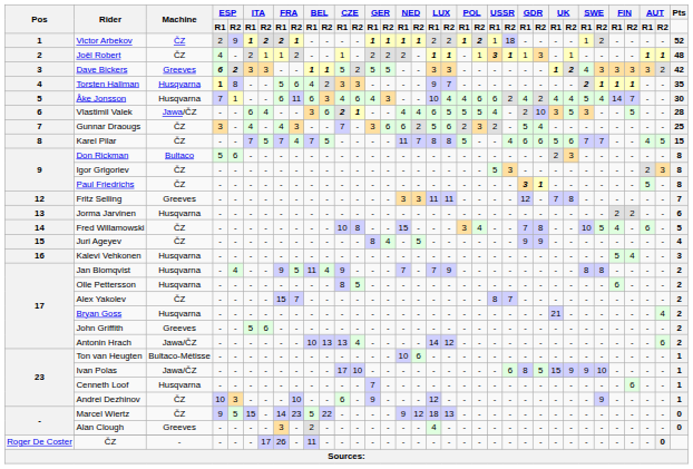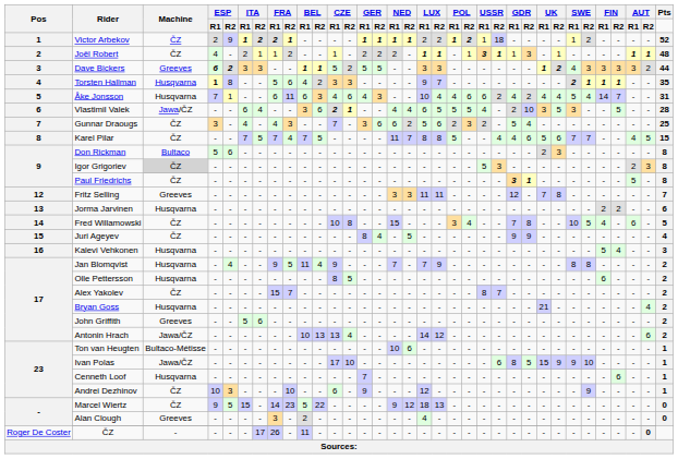 <table class="wikitable" style="text-align:center; font-size:80%">
 <tr>
 <th valign="middle" rowspan=2>Pos</th>
 <th valign="middle" rowspan=2>Rider</th>
 <th valign="middle" rowspan=2>Machine</th>
 <th colspan=2><a href='#'>ESP</a><br></th>
 <th colspan=2><a href='#'>ITA</a><br></th>
 <th colspan=2><a href='#'>FRA</a><br></th>
 <th colspan=2><a href='#'>BEL</a><br></th>
 <th colspan=2><a href='#'>CZE</a><br></th>
 <th colspan=2><a href='#'>GER</a><br></th>
 <th colspan=2><a href='#'>NED</a><br></th>
 <th colspan=2><a href='#'>LUX</a><br></th>
 <th colspan=2><a href='#'>POL</a><br></th>
 <th colspan=2><a href='#'>USSR</a><br></th>
 <th colspan=2><a href='#'>GDR</a><br></th>
 <th colspan=2><a href='#'>UK</a><br></th>
 <th colspan=2><a href='#'>SWE</a><br></th>
 <th colspan=2><a href='#'>FIN</a><br></th>
 <th colspan=2><a href='#'>AUT</a><br></th>
 <th valign="middle">Pts</th>
 </tr>
 <tr>
 <th>R1</th>
 <th>R2</th>
 <th>R1</th>
 <th>R2</th>
 <th>R1</th>
 <th>R2</th>
 <th>R1</th>
 <th>R2</th>
 <th>R1</th>
 <th>R2</th>
 <th>R1</th>
 <th>R2</th>
 <th>R1</th>
 <th>R2</th>
 <th>R1</th>
 <th>R2</th>
 <th>R1</th>
 <th>R2</th>
 <th>R1</th>
 <th>R2</th>
 <th>R1</th>
 <th>R2</th>
 <th>R1</th>
 <th>R2</th>
 <th>R1</th>
 <th>R2</th>
 <th>R1</th>
 <th>R2</th>
 <th>R1</th>
 <th>R2</th>
 </tr>
 <tr>
 <th>1</th>
 <td align=left> <a href='#'>Victor Arbekov</a></td>
 <td><a href='#'>ČZ</a></td>
 <td style="background:#dfdfdf;">2</td>
 <td style="background:#cfcfff;">9</td>
 <td style="background:#ffffbf;"><strong><em>1</em></strong></td>
 <td style="background:#dfdfdf;"><strong><em>2</em></strong></td>
 <td style="background:#dfdfdf;"><strong><em>2</em></strong></td>
 <td style="background:#ffffbf;"><strong><em>1</em></strong></td>
 <td>-</td>
 <td>-</td>
 <td>-</td>
 <td>-</td>
 <td style="background:#ffffbf;"><strong><em>1</em></strong></td>
 <td style="background:#ffffbf;"><strong><em>1</em></strong></td>
 <td style="background:#ffffbf;"><strong><em>1</em></strong></td>
 <td style="background:#ffffbf;"><strong><em>1</em></strong></td>
 <td style="background:#dfdfdf;">2</td>
 <td style="background:#dfdfdf;">2</td>
 <td style="background:#ffffbf;"><strong><em>1</em></strong></td>
 <td style="background:#dfdfdf;"><strong><em>2</em></strong></td>
 <td style="background:#ffffbf;">1</td>
 <td style="background:#cfcfff;">18</td>
 <td>-</td>
 <td>-</td>
 <td>-</td>
 <td>-</td>
 <td style="background:#ffffbf;">1</td>
 <td style="background:#dfdfdf;">2</td>
 <td>-</td>
 <td>-</td>
 <td>-</td>
 <td>-</td>
 <th>52</th>
 </tr>
 <tr>
 <th>2</th>
 <td align=left> <a href='#'>Joël Robert</a></td>
 <td>ČZ</td>
 <td style="background:#dfffdf;">4</td>
 <td>-</td>
 <td style="background:#dfdfdf;">2</td>
 <td style="background:#ffffbf;">1</td>
 <td style="background:#ffffbf;">1</td>
 <td style="background:#dfdfdf;">2</td>
 <td>-</td>
 <td>-</td>
 <td style="background:#ffffbf;">1</td>
 <td>-</td>
 <td style="background:#dfdfdf;">2</td>
 <td style="background:#dfdfdf;">2</td>
 <td style="background:#dfdfdf;">2</td>
 <td>-</td>
 <td style="background:#ffffbf;"><strong><em>1</em></strong></td>
 <td style="background:#ffffbf;"><strong><em>1</em></strong></td>
 <td>-</td>
 <td style="background:#ffffbf;">1</td>
 <td style="background:#ffdf9f;"><strong><em>3</em></strong></td>
 <td style="background:#ffffbf;"><strong><em>1</em></strong></td>
 <td style="background:#ffffbf;">1</td>
 <td style="background:#ffdf9f;">3</td>
 <td>-</td>
 <td style="background:#ffffbf;">1</td>
 <td>-</td>
 <td>-</td>
 <td>-</td>
 <td>-</td>
 <td style="background:#ffffbf;"><strong><em>1</em></strong></td>
 <td style="background:#ffffbf;"><strong><em>1</em></strong></td>
 <th>48</th>
 </tr>
 <tr>
 <th>3</th>
 <td align=left> <a href='#'>Dave Bickers</a></td>
 <td><a href='#'>Greeves</a></td>
 <td style="background:#dfffdf;"><strong><em>6</em></strong></td>
 <td style="background:#dfdfdf;"><strong><em>2</em></strong></td>
 <td style="background:#ffdf9f;">3</td>
 <td style="background:#ffdf9f;">3</td>
 <td>-</td>
 <td>-</td>
 <td style="background:#ffffbf;"><strong><em>1</em></strong></td>
 <td style="background:#ffffbf;"><strong><em>1</em></strong></td>
 <td style="background:#dfffdf;">5</td>
 <td style="background:#dfdfdf;">2</td>
 <td style="background:#dfffdf;">5</td>
 <td style="background:#dfffdf;">5</td>
 <td>-</td>
 <td>-</td>
 <td style="background:#ffdf9f;">3</td>
 <td style="background:#ffdf9f;">3</td>
 <td>-</td>
 <td>-</td>
 <td>-</td>
 <td>-</td>
 <td>-</td>
 <td>-</td>
 <td style="background:#ffffbf;"><strong><em>1</em></strong></td>
 <td style="background:#dfdfdf;"><strong><em>2</em></strong></td>
 <td style="background:#dfffdf;">4</td>
 <td style="background:#ffdf9f;">3</td>
 <td style="background:#ffdf9f;">3</td>
 <td style="background:#ffdf9f;">3</td>
 <td style="background:#ffdf9f;">3</td>
 <td style="background:#dfdfdf;">2</td>
-<th>42</th>
+<th>44</th>
 </tr>
 <tr>
 <th>4</th>
 <td align=left> <a href='#'>Torsten Hallman</a></td>
 <td><a href='#'>Husqvarna</a></td>
 <td style="background:#ffffbf;"><strong>1</strong></td>
 <td style="background:#cfcfff;">8</td>
 <td>-</td>
 <td>-</td>
 <td style="background:#dfffdf;">5</td>
 <td style="background:#dfffdf;">6</td>
 <td style="background:#dfffdf;">4</td>
 <td style="background:#dfdfdf;">2</td>
 <td style="background:#ffdf9f;">3</td>
 <td style="background:#ffdf9f;">3</td>
 <td>-</td>
 <td>-</td>
 <td>-</td>
 <td>-</td>
 <td style="background:#cfcfff;">9</td>
 <td style="background:#cfcfff;">7</td>
 <td>-</td>
 <td>-</td>
 <td>-</td>
 <td>-</td>
 <td>-</td>
 <td>-</td>
 <td>-</td>
 <td>-</td>
 <td style="background:#dfdfdf;"><strong><em>2</em></strong></td>
 <td style="background:#ffffbf;"><strong><em>1</em></strong></td>
 <td style="background:#ffffbf;"><strong><em>1</em></strong></td>
 <td style="background:#ffffbf;"><strong><em>1</em></strong></td>
 <td>-</td>
 <td>-</td>
 <th>35</th>
 </tr>
 <tr>
 <th>5</th>
 <td align=left> <a href='#'>Åke Jonsson</a></td>
 <td>Husqvarna</td>
 <td style="background:#cfcfff;">7</td>
 <td style="background:#ffffbf;">1</td>
 <td>-</td>
 <td>-</td>
 <td style="background:#dfffdf;">6</td>
 <td style="background:#cfcfff;">11</td>
 <td style="background:#dfffdf;">6</td>
 <td style="background:#ffdf9f;">3</td>
 <td style="background:#dfffdf;">4</td>
 <td style="background:#dfffdf;">6</td>
 <td style="background:#dfffdf;">4</td>
 <td style="background:#ffdf9f;">3</td>
 <td>-</td>
 <td>-</td>
 <td style="background:#cfcfff;">10</td>
 <td style="background:#dfffdf;">4</td>
 <td style="background:#dfffdf;">4</td>
 <td style="background:#dfffdf;">6</td>
 <td style="background:#dfffdf;">6</td>
 <td style="background:#dfdfdf;">2</td>
 <td style="background:#dfffdf;">4</td>
 <td style="background:#dfdfdf;">2</td>
 <td style="background:#dfffdf;">4</td>
 <td style="background:#dfffdf;">4</td>
 <td style="background:#dfffdf;">5</td>
 <td style="background:#dfffdf;">4</td>
 <td style="background:#cfcfff;">14</td>
 <td style="background:#cfcfff;">7</td>
 <td>-</td>
 <td>-</td>
-<th>30</th>
+<th>31</th>
 </tr>
 <tr>
 <th>6</th>
 <td align=left> Vlastimil Valek</td>
 <td><a href='#'>Jawa</a>/ČZ</td>
 <td>-</td>
 <td>-</td>
 <td style="background:#dfffdf;">6</td>
 <td style="background:#dfffdf;">4</td>
 <td>-</td>
 <td>-</td>
 <td style="background:#ffdf9f;">3</td>
 <td style="background:#dfffdf;">6</td>
 <td style="background:#dfdfdf;"><strong><em>2</em></strong></td>
 <td style="background:#ffffbf;"><strong><em>1</em></strong></td>
 <td>-</td>
 <td>-</td>
 <td style="background:#dfffdf;">4</td>
 <td style="background:#dfffdf;">4</td>
 <td style="background:#dfffdf;">6</td>
 <td style="background:#dfffdf;">5</td>
 <td style="background:#dfffdf;">5</td>
 <td style="background:#dfffdf;">5</td>
 <td style="background:#dfffdf;">4</td>
 <td>-</td>
 <td style="background:#dfdfdf;">2</td>
 <td style="background:#cfcfff;">10</td>
 <td style="background:#ffdf9f;">3</td>
 <td style="background:#dfffdf;">5</td>
 <td style="background:#ffdf9f;">3</td>
 <td>-</td>
 <td>-</td>
 <td style="background:#dfffdf;">5</td>
 <td>-</td>
 <td>-</td>
 <th>28</th>
 </tr>
 <tr>
 <th>7</th>
 <td align=left> Gunnar Draougs</td>
 <td>ČZ</td>
 <td style="background:#ffdf9f;">3</td>
 <td>-</td>
 <td style="background:#dfffdf;">4</td>
 <td>-</td>
 <td style="background:#dfffdf;">4</td>
 <td style="background:#ffdf9f;">3</td>
 <td>-</td>
 <td>-</td>
 <td style="background:#cfcfff;">7</td>
 <td>-</td>
 <td style="background:#ffdf9f;">3</td>
 <td style="background:#dfffdf;">6</td>
 <td style="background:#dfffdf;">6</td>
 <td style="background:#dfdfdf;">2</td>
 <td style="background:#dfffdf;">5</td>
 <td style="background:#dfffdf;">6</td>
 <td style="background:#dfdfdf;">2</td>
 <td style="background:#ffdf9f;">3</td>
 <td style="background:#dfdfdf;">2</td>
 <td>-</td>
 <td style="background:#dfffdf;">5</td>
 <td style="background:#dfffdf;">4</td>
 <td>-</td>
 <td>-</td>
 <td>-</td>
 <td>-</td>
 <td>-</td>
 <td>-</td>
 <td>-</td>
 <td>-</td>
 <th>25</th>
 </tr>
 <tr>
 <th>8</th>
 <td align=left> Karel Pilar</td>
 <td>ČZ</td>
 <td>-</td>
 <td>-</td>
 <td style="background:#cfcfff;">7</td>
 <td style="background:#dfffdf;">5</td>
 <td style="background:#cfcfff;">7</td>
 <td style="background:#dfffdf;">4</td>
 <td style="background:#cfcfff;">7</td>
 <td style="background:#dfffdf;">5</td>
 <td>-</td>
 <td>-</td>
 <td>-</td>
 <td>-</td>
 <td style="background:#cfcfff;">11</td>
 <td style="background:#cfcfff;">7</td>
 <td style="background:#cfcfff;">8</td>
 <td style="background:#cfcfff;">8</td>
 <td style="background:#dfffdf;">5</td>
 <td>-</td>
 <td>-</td>
 <td style="background:#dfffdf;">4</td>
-<td style="background:#dfffdf;">6</td>
+<td style="background:#dfffdf;">4</td>
 <td style="background:#dfffdf;">6</td>
 <td style="background:#dfffdf;">5</td>
 <td style="background:#dfffdf;">6</td>
 <td style="background:#cfcfff;">7</td>
 <td style="background:#cfcfff;">7</td>
 <td>-</td>
 <td>-</td>
 <td style="background:#dfffdf;">4</td>
 <td style="background:#dfffdf;">5</td>
 <th>15</th>
 </tr>
 <tr>
 <th rowspan=3>9</th>
 <td align=left> <a href='#'>Don Rickman</a></td>
 <td><a href='#'>Bultaco</a></td>
 <td style="background:#dfffdf;">5</td>
 <td style="background:#dfffdf;">6</td>
 <td>-</td>
 <td>-</td>
 <td>-</td>
 <td>-</td>
 <td>-</td>
 <td>-</td>
 <td>-</td>
 <td>-</td>
 <td>-</td>
 <td>-</td>
 <td>-</td>
 <td>-</td>
 <td>-</td>
 <td>-</td>
 <td>-</td>
 <td>-</td>
 <td>-</td>
 <td>-</td>
 <td>-</td>
 <td>-</td>
 <td style="background:#dfdfdf;">2</td>
 <td style="background:#ffdf9f;">3</td>
 <td>-</td>
 <td>-</td>
 <td>-</td>
 <td>-</td>
 <td>-</td>
 <td>-</td>
 <th>8</th>
 </tr>
 <tr>
 <td align=left> Igor Grigoriev</td>
-<td>ČZ</td>
+<td style="background: lightgrey;">ČZ</td>
 <td>-</td>
 <td>-</td>
 <td>-</td>
 <td>-</td>
 <td>-</td>
 <td>-</td>
 <td>-</td>
 <td>-</td>
 <td>-</td>
 <td>-</td>
 <td>-</td>
 <td>-</td>
 <td>-</td>
 <td>-</td>
 <td>-</td>
 <td>-</td>
 <td>-</td>
 <td>-</td>
 <td style="background:#dfffdf;">5</td>
 <td style="background:#ffdf9f;">3</td>
 <td>-</td>
 <td>-</td>
 <td>-</td>
 <td>-</td>
 <td>-</td>
 <td>-</td>
 <td>-</td>
 <td>-</td>
 <td style="background:#dfdfdf;">2</td>
 <td style="background:#ffdf9f;">3</td>
 <th>8</th>
 </tr>
 <tr>
 <td align=left> <a href='#'>Paul Friedrichs</a></td>
 <td>ČZ</td>
 <td>-</td>
 <td>-</td>
 <td>-</td>
 <td>-</td>
 <td>-</td>
 <td>-</td>
 <td>-</td>
 <td>-</td>
 <td>-</td>
 <td>-</td>
 <td>-</td>
 <td>-</td>
 <td>-</td>
 <td>-</td>
 <td>-</td>
 <td>-</td>
 <td>-</td>
 <td>-</td>
 <td>-</td>
 <td>-</td>
 <td style="background:#ffdf9f;"><strong><em>3</em></strong></td>
 <td style="background:#ffffbf;"><strong><em>1</em></strong></td>
 <td>-</td>
 <td>-</td>
 <td>-</td>
 <td>-</td>
 <td>-</td>
 <td>-</td>
 <td style="background:#dfffdf;">5</td>
 <td>-</td>
 <th>8</th>
 </tr>
 <tr>
 <th>12</th>
 <td align=left> Fritz Selling</td>
 <td>Greeves</td>
 <td>-</td>
 <td>-</td>
 <td>-</td>
 <td>-</td>
 <td>-</td>
 <td>-</td>
 <td>-</td>
 <td>-</td>
 <td>-</td>
 <td>-</td>
 <td>-</td>
 <td>-</td>
 <td style="background:#ffdf9f;">3</td>
 <td style="background:#ffdf9f;">3</td>
 <td style="background:#cfcfff;">11</td>
 <td style="background:#cfcfff;">11</td>
 <td>-</td>
 <td>-</td>
 <td>-</td>
 <td>-</td>
 <td style="background:#cfcfff;">12</td>
 <td>-</td>
 <td style="background:#cfcfff;">7</td>
 <td style="background:#cfcfff;">8</td>
 <td>-</td>
 <td>-</td>
 <td>-</td>
 <td>-</td>
 <td>-</td>
 <td>-</td>
 <th>7</th>
 </tr>
 <tr>
 <th>13</th>
 <td align=left> Jorma Jarvinen</td>
 <td>Husqvarna</td>
 <td>-</td>
 <td>-</td>
 <td>-</td>
 <td>-</td>
 <td>-</td>
 <td>-</td>
 <td>-</td>
 <td>-</td>
 <td>-</td>
 <td>-</td>
 <td>-</td>
 <td>-</td>
 <td>-</td>
 <td>-</td>
 <td>-</td>
 <td>-</td>
 <td>-</td>
 <td>-</td>
 <td>-</td>
 <td>-</td>
 <td>-</td>
 <td>-</td>
 <td>-</td>
 <td>-</td>
 <td>-</td>
 <td>-</td>
 <td style="background:#dfdfdf;">2</td>
 <td style="background:#dfdfdf;">2</td>
 <td>-</td>
 <td>-</td>
 <th>6</th>
 </tr>
 <tr>
 <th>14</th>
 <td align=left> Fred Willamowski</td>
 <td>ČZ</td>
 <td>-</td>
 <td>-</td>
 <td>-</td>
 <td>-</td>
 <td>-</td>
 <td>-</td>
 <td>-</td>
 <td>-</td>
 <td style="background:#cfcfff;">10</td>
 <td style="background:#cfcfff;">8</td>
 <td>-</td>
 <td>-</td>
 <td style="background:#cfcfff;">15</td>
 <td>-</td>
 <td>-</td>
 <td>-</td>
 <td style="background:#ffdf9f;">3</td>
 <td style="background:#dfffdf;">4</td>
 <td>-</td>
 <td>-</td>
 <td style="background:#cfcfff;">7</td>
 <td style="background:#cfcfff;">8</td>
 <td>-</td>
 <td>-</td>
 <td style="background:#cfcfff;">10</td>
 <td style="background:#dfffdf;">5</td>
 <td style="background:#dfffdf;">4</td>
 <td>-</td>
 <td style="background:#dfffdf;">6</td>
 <td>-</td>
 <th>5</th>
 </tr>
 <tr>
 <th>15</th>
 <td align=left> Juri Ageyev</td>
 <td>ČZ</td>
 <td>-</td>
 <td>-</td>
 <td>-</td>
 <td>-</td>
 <td>-</td>
 <td>-</td>
 <td>-</td>
 <td>-</td>
 <td>-</td>
 <td>-</td>
 <td style="background:#cfcfff;">8</td>
 <td style="background:#dfffdf;">4</td>
 <td>-</td>
 <td style="background:#dfffdf;">5</td>
 <td>-</td>
 <td>-</td>
 <td>-</td>
 <td>-</td>
 <td>-</td>
 <td>-</td>
 <td style="background:#cfcfff;">9</td>
 <td style="background:#cfcfff;">9</td>
 <td>-</td>
 <td>-</td>
 <td>-</td>
 <td>-</td>
 <td>-</td>
 <td>-</td>
 <td>-</td>
 <td>-</td>
 <th>4</th>
 </tr>
 <tr>
 <th>16</th>
 <td align=left> Kalevi Vehkonen</td>
 <td>Husqvarna</td>
 <td>-</td>
 <td>-</td>
 <td>-</td>
 <td>-</td>
 <td>-</td>
 <td>-</td>
 <td>-</td>
 <td>-</td>
 <td>-</td>
 <td>-</td>
 <td>-</td>
 <td>-</td>
 <td>-</td>
 <td>-</td>
 <td>-</td>
 <td>-</td>
 <td>-</td>
 <td>-</td>
 <td>-</td>
 <td>-</td>
 <td>-</td>
 <td>-</td>
 <td>-</td>
 <td>-</td>
 <td>-</td>
 <td>-</td>
 <td style="background:#dfffdf;">5</td>
 <td style="background:#dfffdf;">4</td>
 <td>-</td>
 <td>-</td>
 <th>3</th>
 </tr>
 <tr>
 <th rowspan=6>17</th>
 <td align=left> Jan Blomqvist</td>
 <td>Husqvarna</td>
 <td>-</td>
 <td style="background:#dfffdf;">4</td>
 <td>-</td>
 <td>-</td>
 <td style="background:#cfcfff;">9</td>
 <td style="background:#dfffdf;">5</td>
 <td style="background:#cfcfff;">11</td>
 <td style="background:#dfffdf;">4</td>
 <td style="background:#cfcfff;">9</td>
 <td>-</td>
 <td>-</td>
 <td>-</td>
 <td style="background:#cfcfff;">7</td>
 <td>-</td>
 <td style="background:#cfcfff;">7</td>
 <td style="background:#cfcfff;">9</td>
 <td>-</td>
 <td>-</td>
 <td>-</td>
 <td>-</td>
 <td>-</td>
 <td>-</td>
 <td>-</td>
 <td>-</td>
 <td style="background:#cfcfff;">8</td>
 <td style="background:#cfcfff;">8</td>
 <td>-</td>
 <td>-</td>
 <td>-</td>
 <td>-</td>
 <th>2</th>
 </tr>
 <tr>
 <td align=left> Olle Pettersson</td>
 <td>Husqvarna</td>
 <td>-</td>
 <td>-</td>
 <td>-</td>
 <td>-</td>
 <td>-</td>
 <td>-</td>
 <td>-</td>
 <td>-</td>
 <td style="background:#cfcfff;">8</td>
 <td style="background:#dfffdf;">5</td>
 <td>-</td>
 <td>-</td>
 <td>-</td>
 <td>-</td>
 <td>-</td>
 <td>-</td>
 <td>-</td>
 <td>-</td>
 <td>-</td>
 <td>-</td>
 <td>-</td>
 <td>-</td>
 <td>-</td>
 <td>-</td>
 <td>-</td>
 <td>-</td>
 <td style="background:#dfffdf;">6</td>
 <td>-</td>
 <td>-</td>
 <td>-</td>
 <th>2</th>
 </tr>
 <tr>
 <td align=left> Alex Yakolev</td>
 <td>ČZ</td>
 <td>-</td>
 <td>-</td>
 <td>-</td>
 <td>-</td>
 <td style="background:#cfcfff;">15</td>
 <td style="background:#cfcfff;">7</td>
 <td>-</td>
 <td>-</td>
 <td>-</td>
 <td>-</td>
 <td>-</td>
 <td>-</td>
 <td>-</td>
 <td>-</td>
 <td>-</td>
 <td>-</td>
 <td>-</td>
 <td>-</td>
 <td style="background:#cfcfff;">8</td>
 <td style="background:#cfcfff;">7</td>
 <td>-</td>
 <td>-</td>
 <td>-</td>
 <td>-</td>
 <td>-</td>
 <td>-</td>
 <td>-</td>
 <td>-</td>
 <td>-</td>
 <td>-</td>
 <th>2</th>
 </tr>
 <tr>
 <td align=left> <a href='#'>Bryan Goss</a></td>
 <td>Husqvarna</td>
 <td>-</td>
 <td>-</td>
 <td>-</td>
 <td>-</td>
 <td>-</td>
 <td>-</td>
 <td>-</td>
 <td>-</td>
 <td>-</td>
 <td>-</td>
 <td>-</td>
 <td>-</td>
 <td>-</td>
 <td>-</td>
 <td>-</td>
 <td>-</td>
 <td>-</td>
 <td>-</td>
 <td>-</td>
 <td>-</td>
 <td>-</td>
 <td>-</td>
 <td style="background:#cfcfff;">21</td>
 <td>-</td>
 <td>-</td>
 <td>-</td>
 <td>-</td>
 <td>-</td>
 <td>-</td>
 <td style="background:#dfffdf;">4</td>
 <th>2</th>
 </tr>
 <tr>
 <td align=left> John Griffith</td>
 <td>Greeves</td>
 <td>-</td>
 <td>-</td>
 <td style="background:#dfffdf;">5</td>
 <td style="background:#dfffdf;">6</td>
 <td>-</td>
 <td>-</td>
 <td>-</td>
 <td>-</td>
 <td>-</td>
 <td>-</td>
 <td>-</td>
 <td>-</td>
 <td>-</td>
 <td>-</td>
 <td>-</td>
 <td>-</td>
 <td>-</td>
 <td>-</td>
 <td>-</td>
 <td>-</td>
 <td>-</td>
 <td>-</td>
 <td>-</td>
 <td>-</td>
 <td>-</td>
 <td>-</td>
 <td>-</td>
 <td>-</td>
 <td>-</td>
 <td>-</td>
 <th>2</th>
 </tr>
 <tr>
 <td align=left> Antonin Hrach</td>
 <td>Jawa/ČZ</td>
 <td>-</td>
 <td>-</td>
 <td>-</td>
 <td>-</td>
 <td>-</td>
 <td>-</td>
 <td style="background:#cfcfff;">10</td>
 <td style="background:#cfcfff;">13</td>
 <td style="background:#cfcfff;">13</td>
 <td style="background:#dfffdf;">4</td>
 <td>-</td>
 <td>-</td>
 <td>-</td>
 <td>-</td>
 <td style="background:#cfcfff;">14</td>
 <td style="background:#cfcfff;">12</td>
 <td>-</td>
 <td>-</td>
 <td>-</td>
 <td>-</td>
 <td>-</td>
 <td>-</td>
 <td>-</td>
 <td>-</td>
 <td>-</td>
 <td>-</td>
 <td>-</td>
 <td>-</td>
 <td>-</td>
 <td style="background:#dfffdf;">6</td>
 <th>2</th>
 </tr>
 <tr>
 <th rowspan=4>23</th>
 <td align=left> Ton van Heugten</td>
 <td>Bultaco-Métisse</td>
 <td>-</td>
 <td>-</td>
 <td>-</td>
 <td>-</td>
 <td>-</td>
 <td>-</td>
 <td>-</td>
 <td>-</td>
 <td>-</td>
 <td>-</td>
 <td>-</td>
 <td>-</td>
 <td style="background:#cfcfff;">10</td>
 <td style="background:#dfffdf;">6</td>
 <td>-</td>
 <td>-</td>
 <td>-</td>
 <td>-</td>
 <td>-</td>
 <td>-</td>
 <td>-</td>
 <td>-</td>
 <td>-</td>
 <td>-</td>
 <td>-</td>
 <td>-</td>
 <td>-</td>
 <td>-</td>
 <td>-</td>
 <td>-</td>
 <th>1</th>
 </tr>
 <tr>
 <td align=left> Ivan Polas</td>
 <td>Jawa/ČZ</td>
 <td>-</td>
 <td>-</td>
 <td>-</td>
 <td>-</td>
 <td>-</td>
 <td>-</td>
 <td>-</td>
 <td>-</td>
 <td style="background:#cfcfff;">17</td>
 <td style="background:#cfcfff;">10</td>
 <td>-</td>
 <td>-</td>
 <td>-</td>
 <td>-</td>
 <td>-</td>
 <td>-</td>
 <td>-</td>
 <td>-</td>
 <td>-</td>
 <td style="background:#dfffdf;">6</td>
 <td style="background:#cfcfff;">8</td>
 <td style="background:#dfffdf;">5</td>
 <td style="background:#cfcfff;">15</td>
 <td style="background:#cfcfff;">9</td>
 <td style="background:#cfcfff;">9</td>
 <td style="background:#cfcfff;">10</td>
 <td>-</td>
 <td>-</td>
 <td>-</td>
 <td>-</td>
 <th>1</th>
 </tr>
 <tr>
 <td align=left> Cenneth Loof</td>
 <td>Husqvarna</td>
 <td>-</td>
 <td>-</td>
 <td>-</td>
 <td>-</td>
 <td>-</td>
 <td>-</td>
 <td>-</td>
 <td>-</td>
 <td>-</td>
 <td>-</td>
 <td style="background:#cfcfff;">7</td>
 <td>-</td>
 <td>-</td>
 <td>-</td>
 <td>-</td>
 <td>-</td>
 <td>-</td>
 <td>-</td>
 <td>-</td>
 <td>-</td>
 <td>-</td>
 <td>-</td>
 <td>-</td>
 <td>-</td>
 <td>-</td>
 <td>-</td>
 <td>-</td>
 <td style="background:#dfffdf;">6</td>
 <td>-</td>
 <td>-</td>
 <th>1</th>
 </tr>
 <tr>
 <td align=left> Andrei Dezhinov</td>
 <td>ČZ</td>
 <td style="background:#cfcfff;">10</td>
 <td style="background:#ffdf9f;">3</td>
 <td>-</td>
 <td>-</td>
 <td>-</td>
 <td style="background:#cfcfff;">10</td>
 <td>-</td>
 <td>-</td>
 <td style="background:#dfffdf;">6</td>
 <td>-</td>
 <td style="background:#cfcfff;">9</td>
 <td>-</td>
 <td>-</td>
 <td>-</td>
 <td style="background:#cfcfff;">12</td>
 <td>-</td>
 <td>-</td>
 <td>-</td>
 <td>-</td>
 <td>-</td>
 <td>-</td>
 <td>-</td>
 <td>-</td>
 <td>-</td>
 <td>-</td>
 <td style="background:#cfcfff;">9</td>
 <td>-</td>
 <td>-</td>
 <td>-</td>
 <td>-</td>
 <th>1</th>
 </tr>
 <tr>
 <th rowspan=3>-</th>
 <td align=left> Marcel Wiertz</td>
 <td>ČZ</td>
 <td style="background:#cfcfff;">9</td>
 <td style="background:#dfffdf;">5</td>
 <td style="background:#cfcfff;">15</td>
 <td>-</td>
 <td style="background:#cfcfff;">14</td>
 <td style="background:#cfcfff;">23</td>
 <td style="background:#dfffdf;">5</td>
 <td style="background:#cfcfff;">22</td>
 <td>-</td>
 <td>-</td>
 <td>-</td>
 <td>-</td>
 <td style="background:#cfcfff;">9</td>
 <td style="background:#cfcfff;">12</td>
 <td style="background:#cfcfff;">18</td>
 <td style="background:#cfcfff;">13</td>
 <td>-</td>
 <td>-</td>
 <td>-</td>
 <td>-</td>
 <td>-</td>
 <td>-</td>
 <td>-</td>
 <td>-</td>
 <td>-</td>
 <td>-</td>
 <td>-</td>
 <td>-</td>
 <td>-</td>
 <td>-</td>
 <th>0</th>
 </tr>
 <tr>
 <td align=left> Alan Clough</td>
 <td>Greeves</td>
 <td>-</td>
 <td>-</td>
 <td>-</td>
 <td>-</td>
 <td style="background:#ffdf9f;">3</td>
 <td>-</td>
 <td style="background:#dfdfdf;">2</td>
 <td>-</td>
 <td>-</td>
 <td>-</td>
 <td>-</td>
 <td>-</td>
 <td>-</td>
 <td>-</td>
 <td style="background:#dfffdf;">4</td>
 <td>-</td>
 <td>-</td>
 <td>-</td>
 <td>-</td>
 <td>-</td>
 <td>-</td>
 <td>-</td>
 <td>-</td>
 <td>-</td>
 <td>-</td>
 <td>-</td>
 <td>-</td>
 <td>-</td>
 <td>-</td>
 <td>-</td>
 <th>0</th>
 </tr>
 <tr>
 </tr>
 <tr>
 <td align=left> <a href='#'>Roger De Coster</a></td>
 <td>ČZ</td>
 <td>-</td>
 <td>-</td>
 <td>-</td>
 <td>-</td>
 <td style="background:#cfcfff;">17</td>
 <td style="background:#cfcfff;">26</td>
 <td>-</td>
 <td style="background:#cfcfff;">11</td>
 <td>-</td>
 <td>-</td>
 <td>-</td>
 <td>-</td>
 <td>-</td>
 <td>-</td>
 <td>-</td>
 <td>-</td>
 <td>-</td>
 <td>-</td>
 <td>-</td>
 <td>-</td>
 <td>-</td>
 <td>-</td>
 <td>-</td>
 <td>-</td>
 <td>-</td>
 <td>-</td>
 <td>-</td>
 <td>-</td>
 <td>-</td>
 <td>-</td>
 <th>0</th>
 </tr>
 <tr>
 <th colspan=34>Sources:</th>
 </tr>
 </table>
